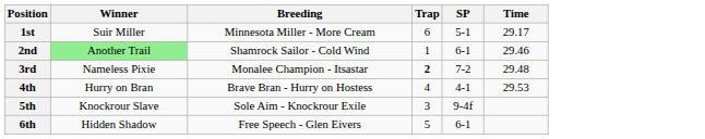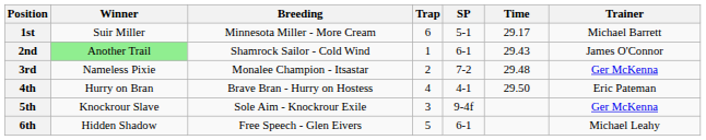 <table class="wikitable" style="text-align: center">
 <tr>
 <th width=30>Position</th>
 <th width=180>Winner</th>
 <th width=300>Breeding</th>
 <th width=30>Trap</th>
 <th width=50>SP</th>
 <th width=80>Time</th>
+<th width=200>Trainer</th>
 </tr>
 <tr>
 <th>1st</th>
 <td>Suir Miller</td>
 <td>Minnesota Miller - More Cream</td>
 <td>6</td>
 <td>5-1</td>
 <td>29.17</td>
+<td>Michael Barrett</td>
 </tr>
 <tr>
 <th>2nd</th>
 <td style="background: lightgreen;">Another Trail</td>
 <td>Shamrock Sailor - Cold Wind</td>
 <td>1</td>
 <td>6-1</td>
-<td>29.46</td>
+<td>29.43</td>
+<td>James O'Connor</td>
 </tr>
 <tr>
 <th>3rd</th>
 <td>Nameless Pixie</td>
 <td>Monalee Champion - Itsastar</td>
-<td><strong>2</strong></td>
+<td>2</td>
 <td>7-2</td>
 <td>29.48</td>
+<td><a href='#'>Ger McKenna</a></td>
 </tr>
 <tr>
 <th>4th</th>
 <td>Hurry on Bran</td>
 <td>Brave Bran - Hurry on Hostess</td>
 <td>4</td>
 <td>4-1</td>
-<td>29.53</td>
+<td>29.50</td>
+<td>Eric Pateman</td>
 </tr>
 <tr>
 <th>5th</th>
 <td>Knockrour Slave</td>
 <td>Sole Aim - Knockrour Exile</td>
 <td>3</td>
 <td>9-4f</td>
 <td></td>
+<td><a href='#'>Ger McKenna</a></td>
 </tr>
 <tr>
 <th>6th</th>
 <td>Hidden Shadow</td>
 <td>Free Speech - Glen Eivers</td>
 <td>5</td>
 <td>6-1</td>
 <td></td>
+<td>Michael Leahy</td>
 </tr>
 </table>
